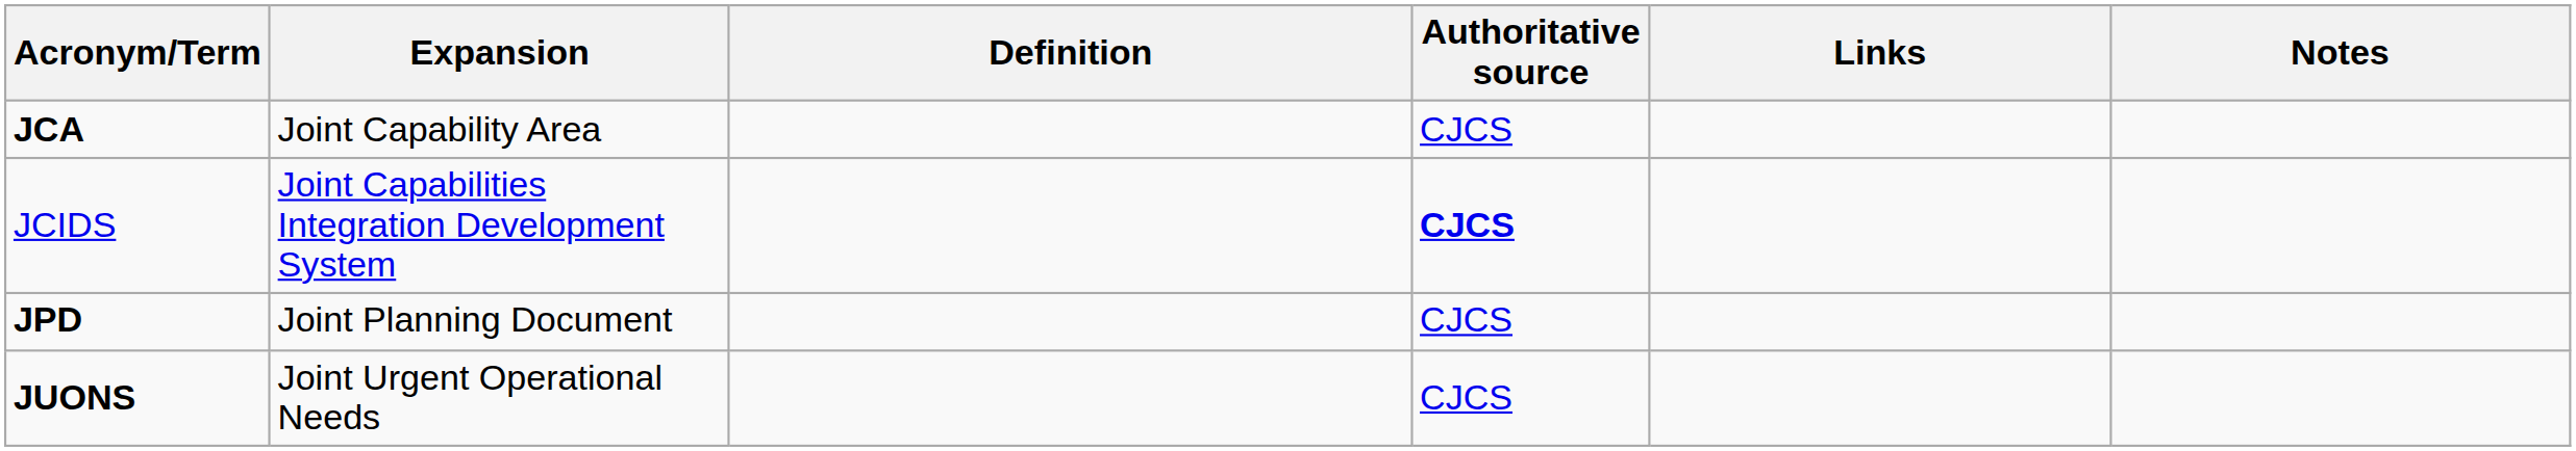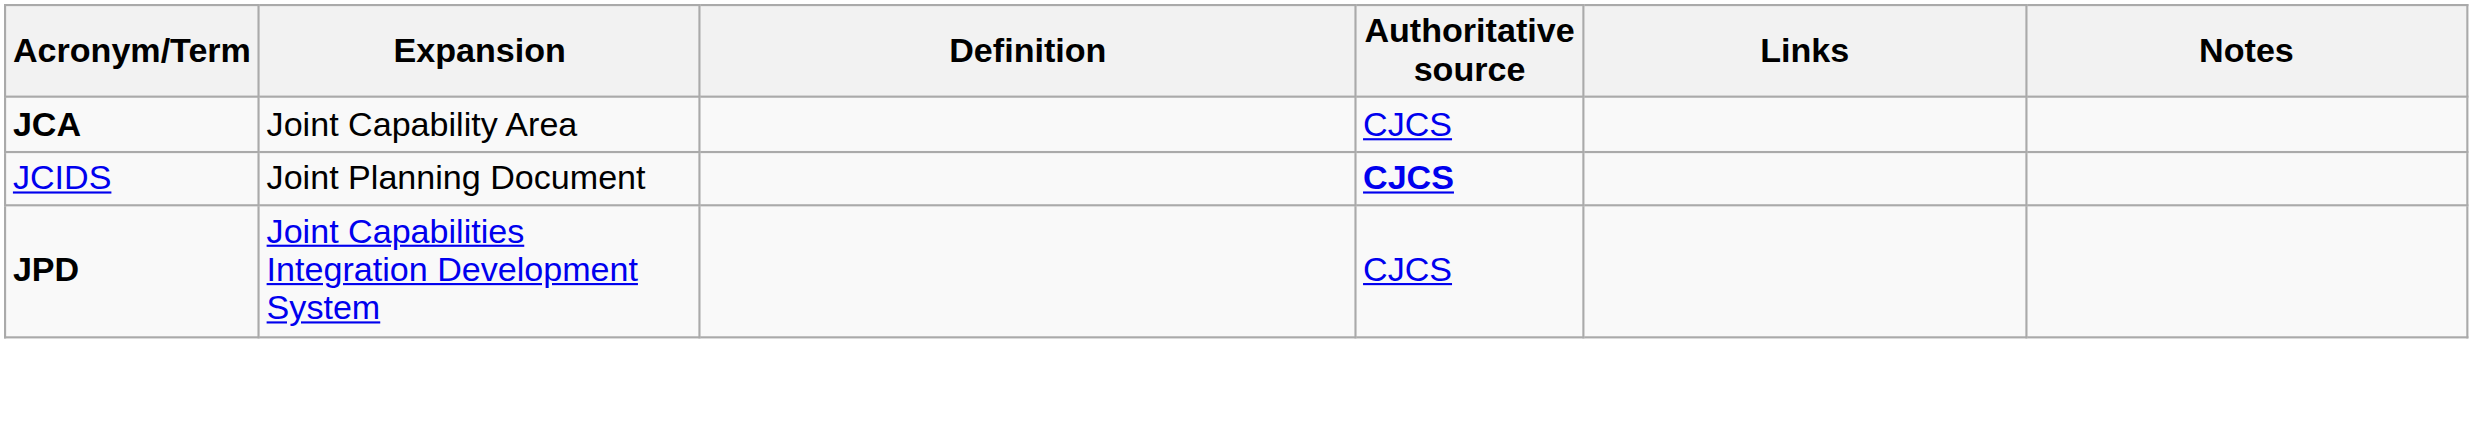 <table class="wikitable">
 <tr>
 <th width="100">Acronym/Term</th>
 <th width="200">Expansion</th>
 <th width="300">Definition</th>
 <th width="100">Authoritative source</th>
 <th width="200">Links</th>
 <th width="200">Notes</th>
 </tr>
 <tr>
 <td><strong>JCA</strong></td>
 <td>Joint Capability Area</td>
 <td></td>
 <td><a href='#'>CJCS</a></td>
 <td></td>
 <td></td>
 </tr>
 <tr>
 <td><a href='#'>JCIDS</a></td>
-<td><a href='#'>Joint Capabilities Integration Development System</a></td>
+<td>Joint Planning Document</td>
 <td></td>
 <td><strong><a href='#'>CJCS</a></strong></td>
 <td></td>
 <td></td>
 </tr>
 <tr>
 <td><strong>JPD</strong></td>
-<td>Joint Planning Document</td>
-<td></td>
-<td><a href='#'>CJCS</a></td>
-<td></td>
-<td></td>
-</tr>
-<tr>
-<td><strong>JUONS</strong></td>
-<td>Joint Urgent Operational Needs</td>
+<td><a href='#'>Joint Capabilities Integration Development System</a></td>
 <td></td>
 <td><a href='#'>CJCS</a></td>
 <td></td>
 <td></td>
 </tr>
 </table>
